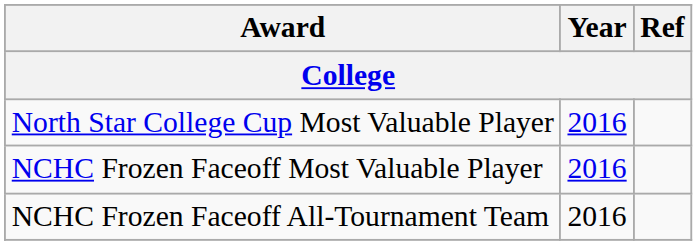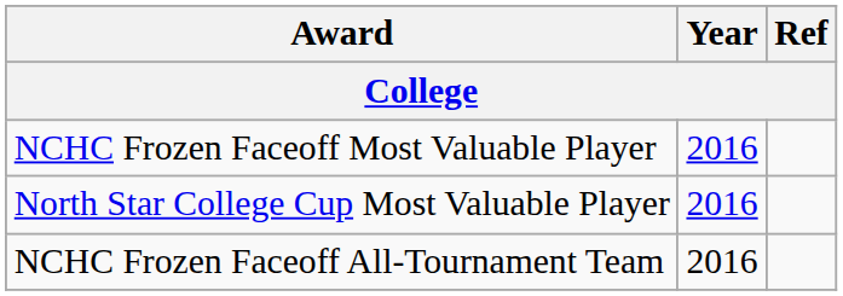 <table class="wikitable">
 <tr>
 <th>Award</th>
 <th>Year</th>
 <th>Ref</th>
 </tr>
 <tr>
 <th colspan="3"><a href='#'>College</a></th>
 </tr>
 <tr>
-<td><a href='#'>North Star College Cup</a> Most Valuable Player</td>
+<td><a href='#'>NCHC</a> Frozen Faceoff Most Valuable Player</td>
 <td><a href='#'>2016</a></td>
 <td></td>
 </tr>
 <tr>
-<td><a href='#'>NCHC</a> Frozen Faceoff Most Valuable Player</td>
+<td><a href='#'>North Star College Cup</a> Most Valuable Player</td>
 <td><a href='#'>2016</a></td>
 <td></td>
 </tr>
 <tr>
 <td>NCHC Frozen Faceoff All-Tournament Team</td>
 <td>2016</td>
 <td></td>
 </tr>
 </table>
